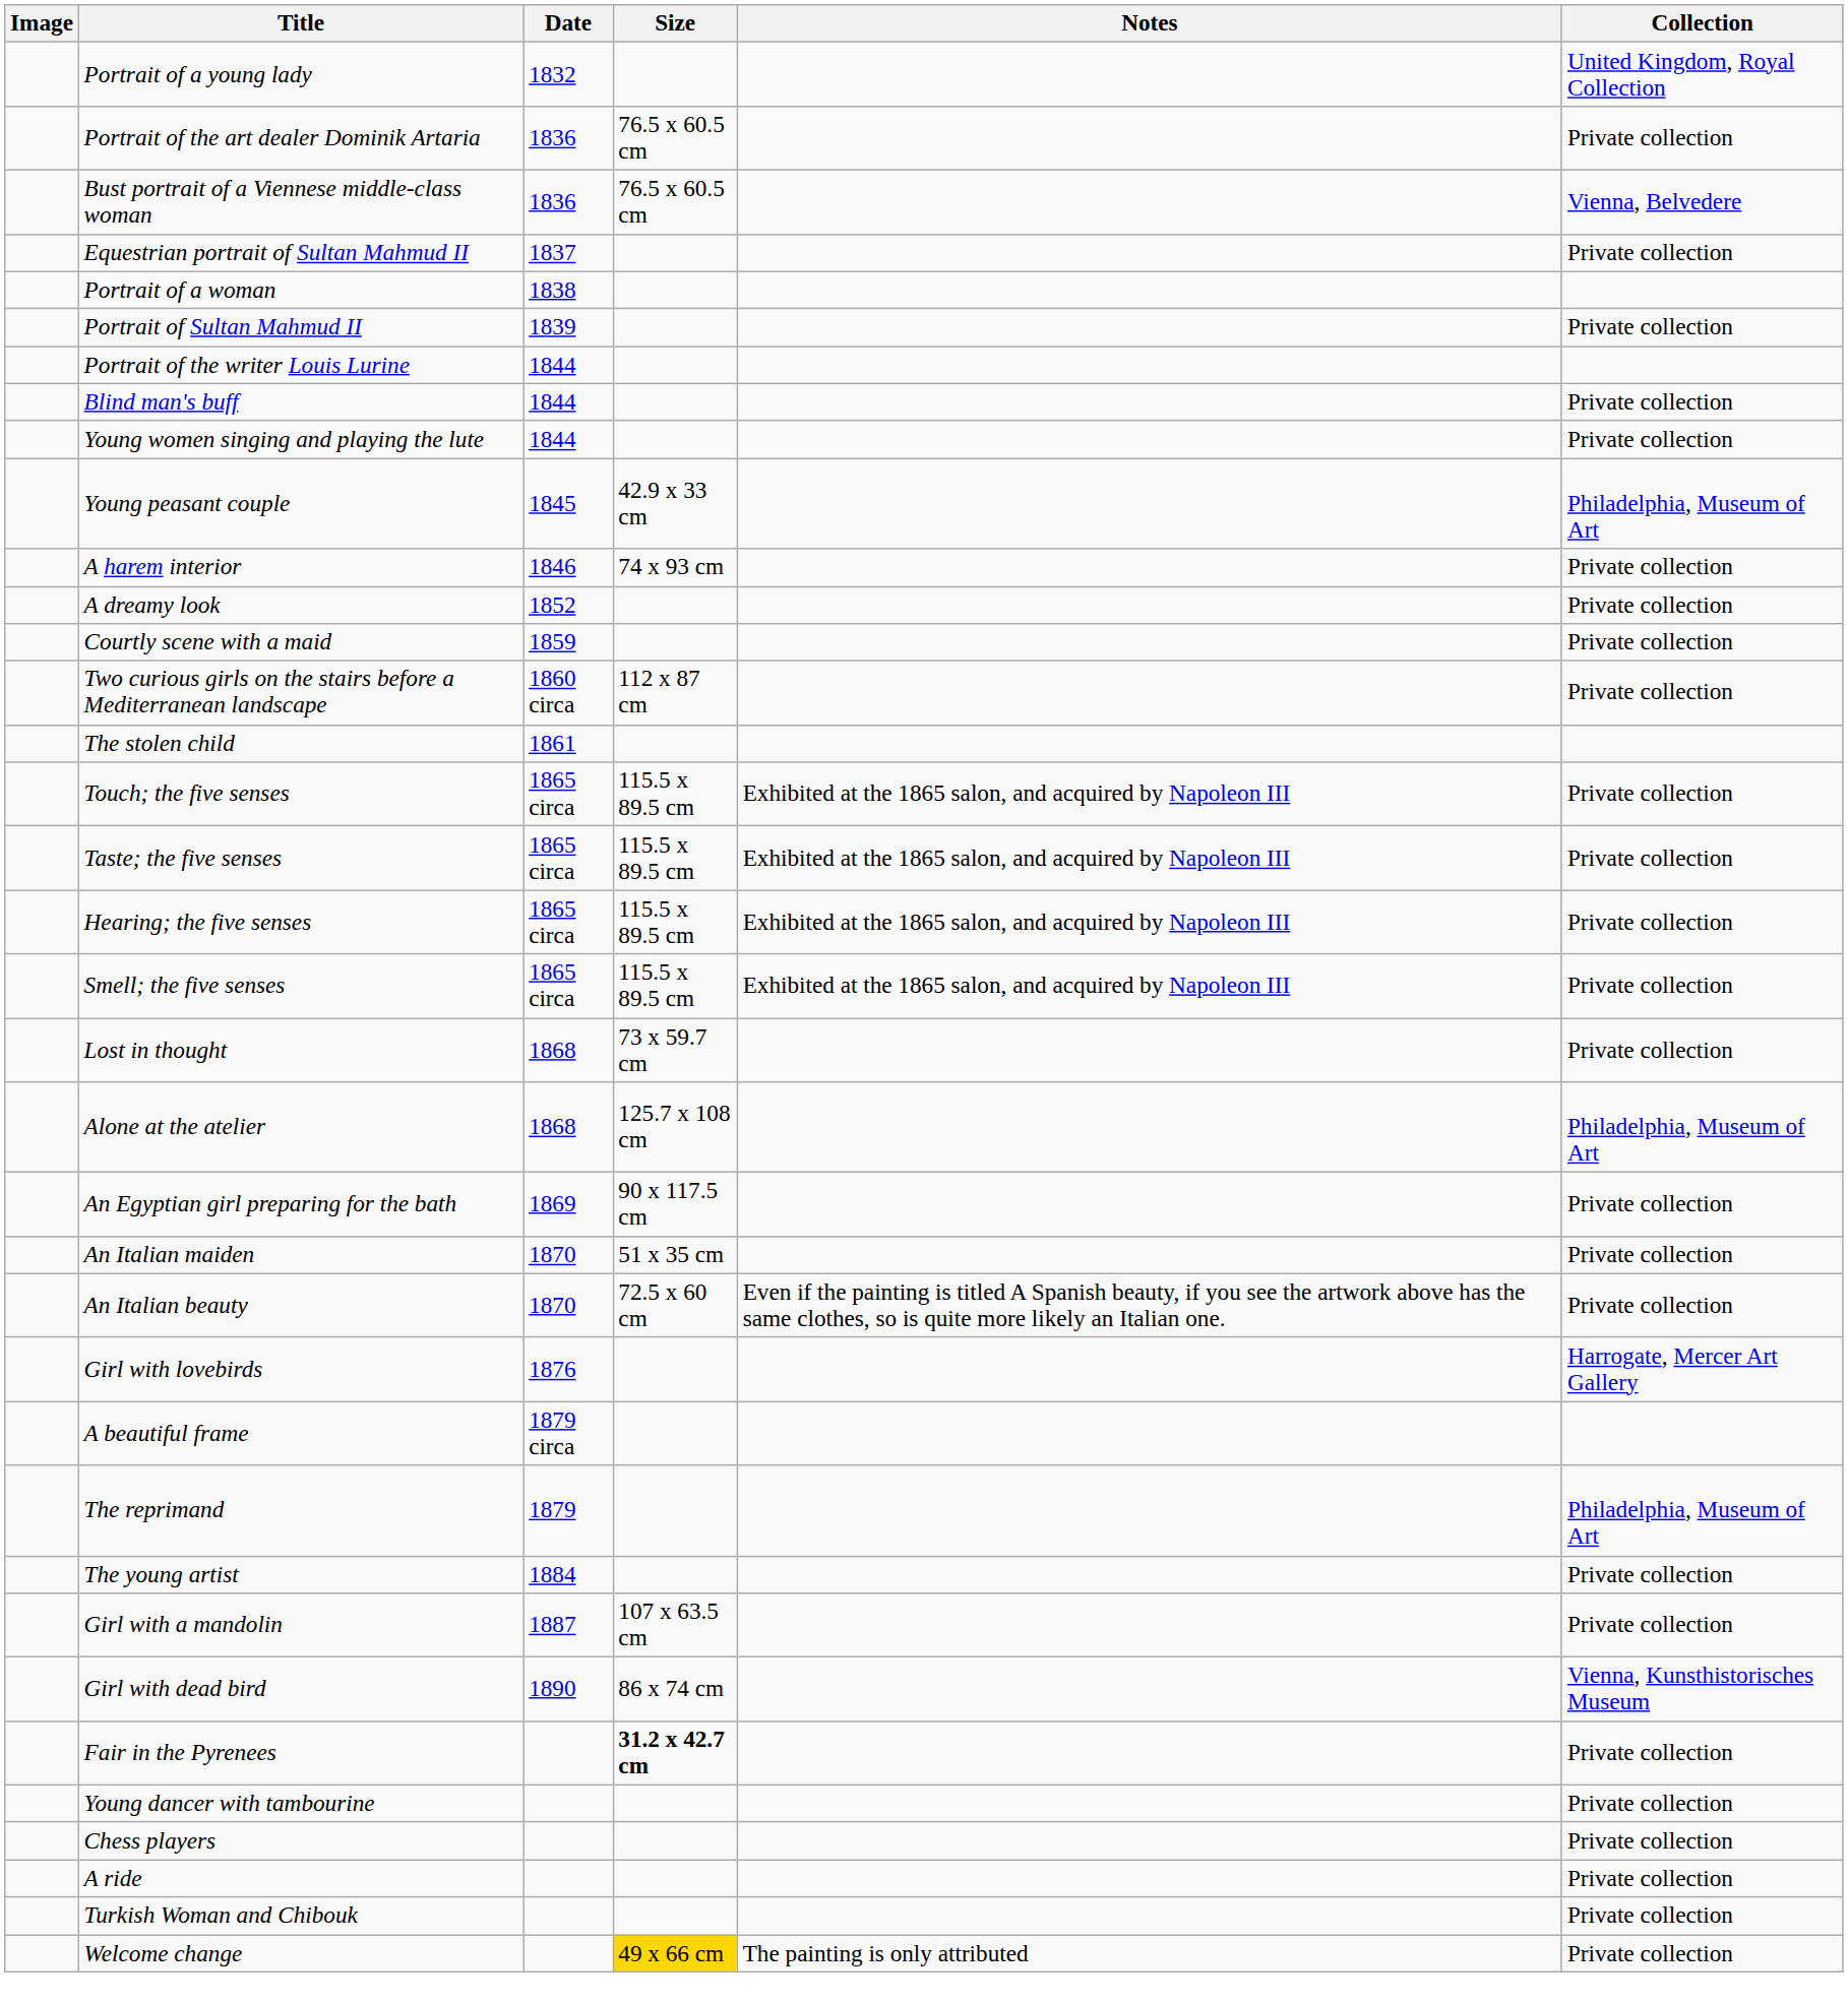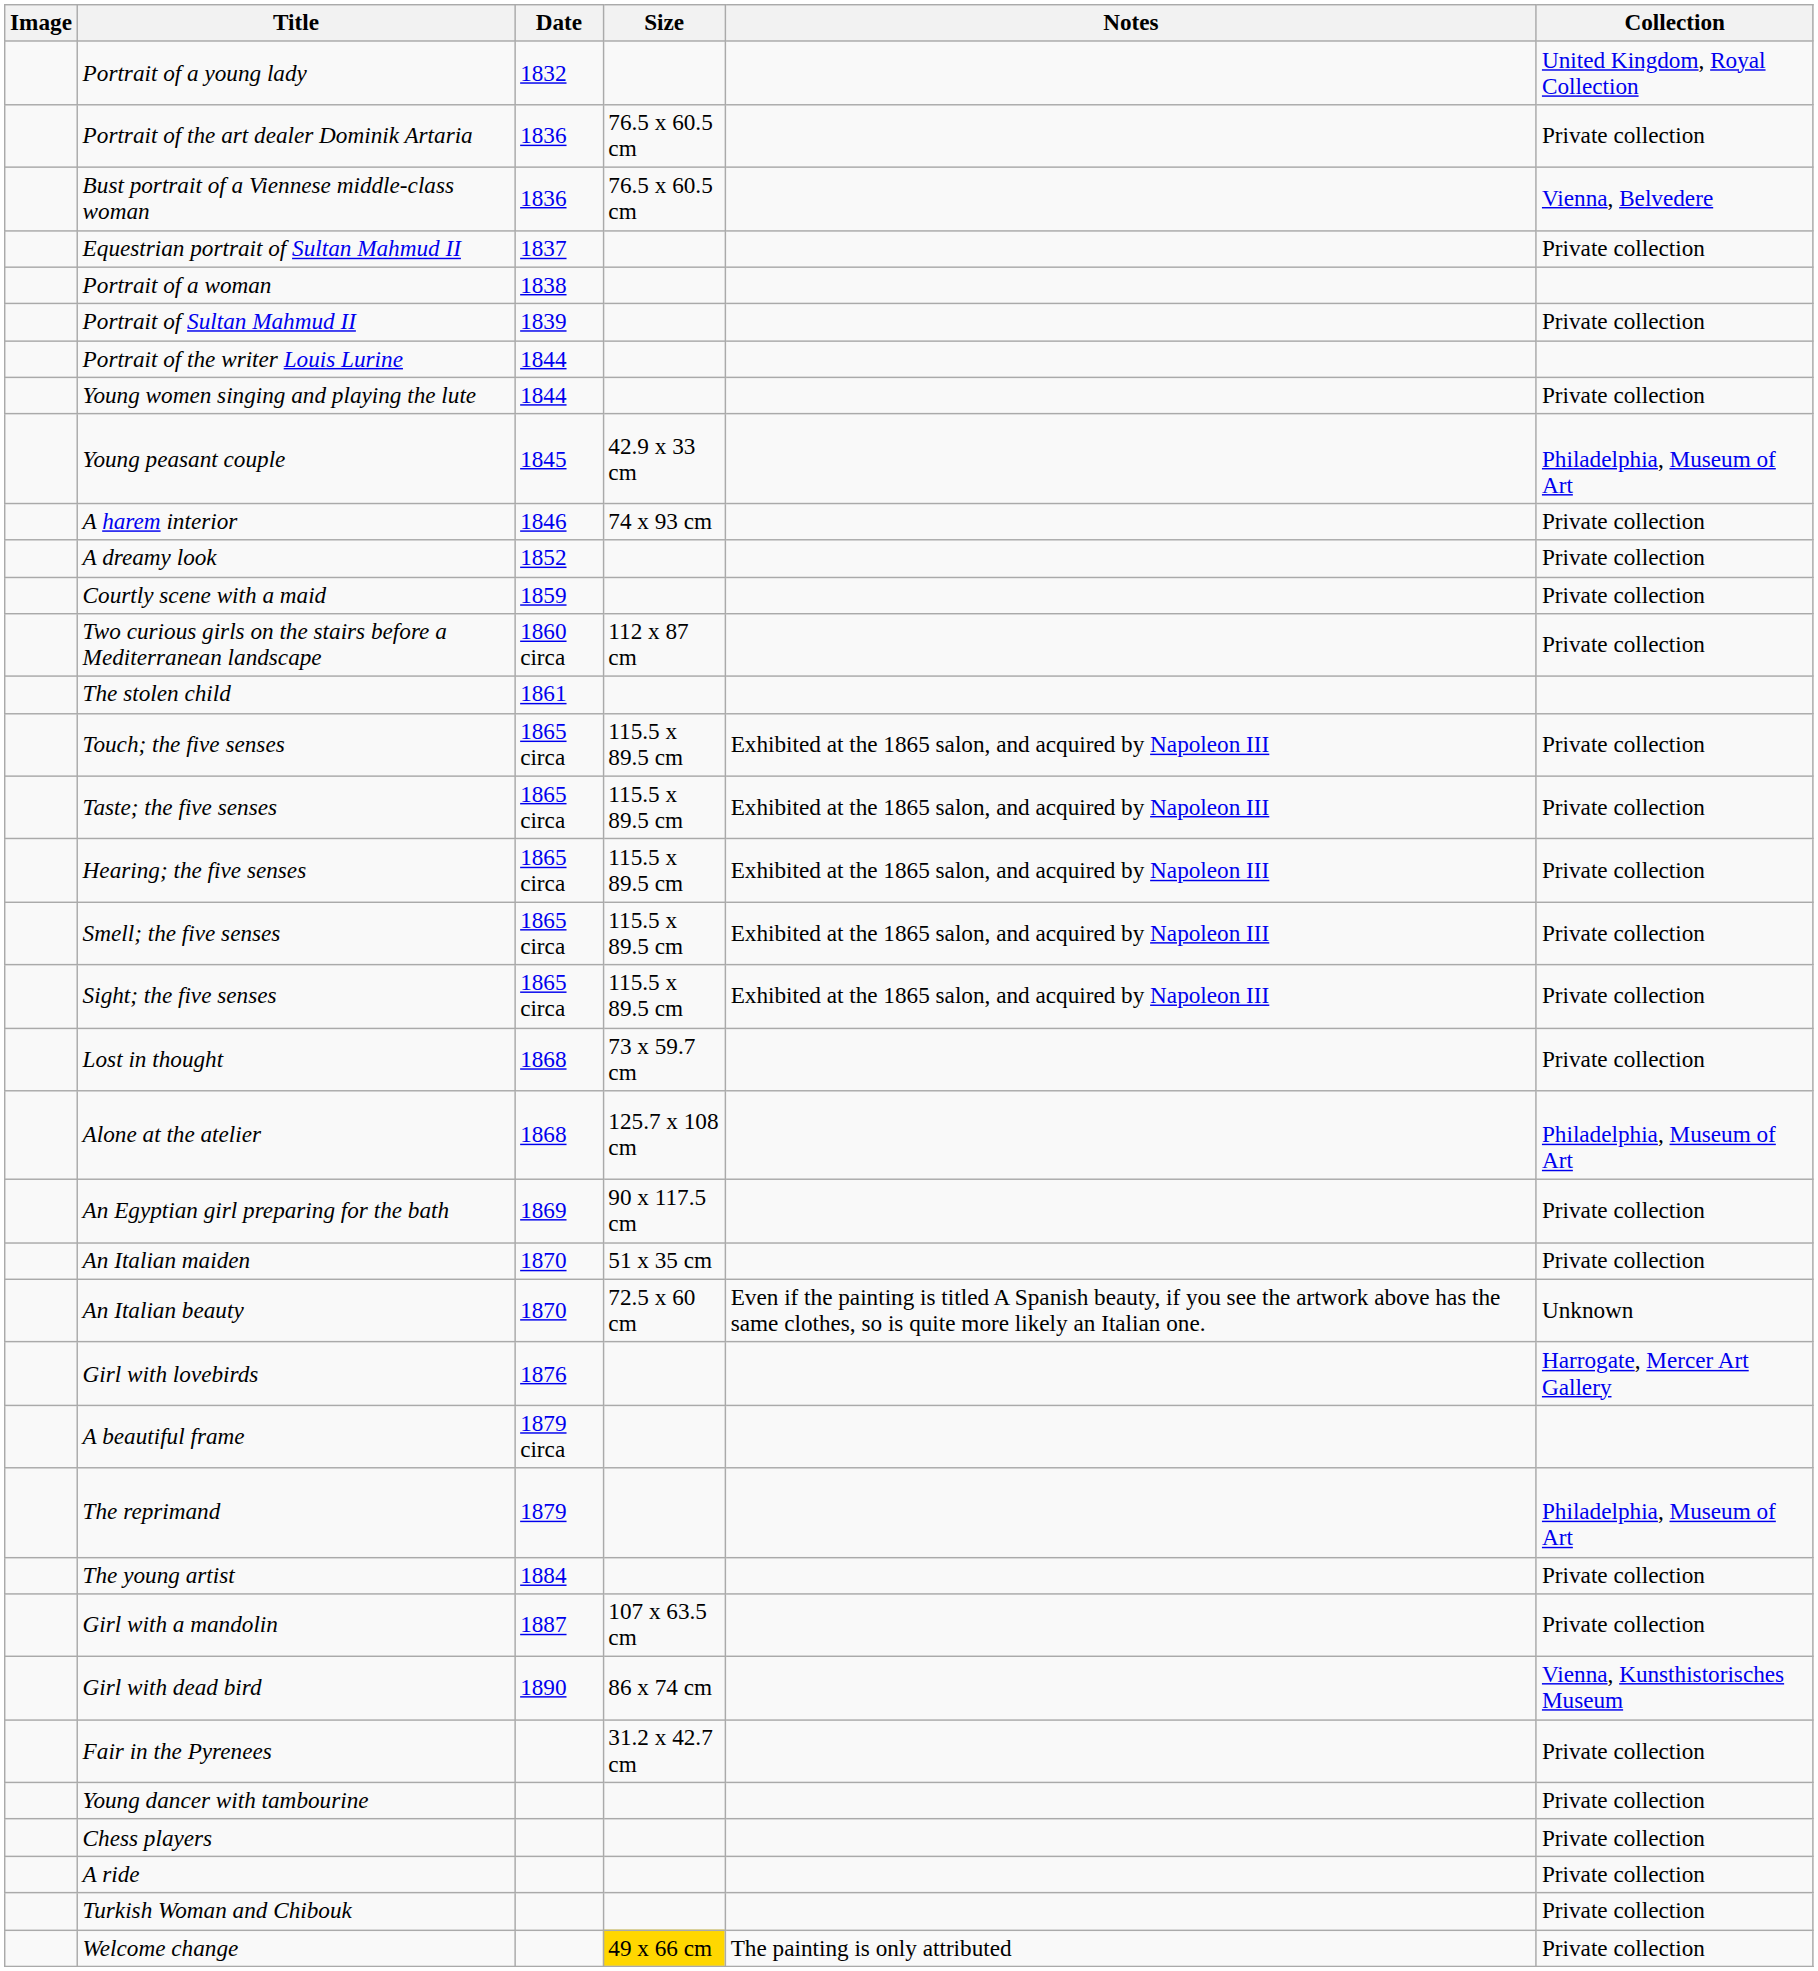 <table class="wikitable sortable centre">
 <tr>
 <th scope="col">Image</th>
 <th scope="col">Title</th>
 <th scope="col">Date</th>
 <th scope="col">Size</th>
 <th scope="col">Notes</th>
 <th scope="col">Collection</th>
 </tr>
 <tr>
 <td></td>
 <td><em>Portrait of a young lady</em></td>
 <td><a href='#'>1832</a></td>
 <td></td>
 <td></td>
 <td><a href='#'>United Kingdom</a>, <a href='#'>Royal Collection</a></td>
 </tr>
 <tr ---->
 <td></td>
 <td><em>Portrait of the art dealer Dominik Artaria</em></td>
 <td><a href='#'>1836</a></td>
 <td>76.5 x 60.5 cm</td>
 <td></td>
 <td>Private collection</td>
 </tr>
 <tr ---->
 <td></td>
 <td><em>Bust portrait of a Viennese middle-class woman</em></td>
 <td><a href='#'>1836</a></td>
 <td>76.5 x 60.5 cm</td>
 <td></td>
 <td><a href='#'>Vienna</a>, <a href='#'>Belvedere</a></td>
 </tr>
 <tr ---->
 <td></td>
 <td><em>Equestrian portrait of <a href='#'>Sultan Mahmud II</a></em></td>
 <td><a href='#'>1837</a></td>
 <td></td>
 <td></td>
 <td>Private collection</td>
 </tr>
 <tr ---->
 <td></td>
 <td><em>Portrait of a woman</em></td>
 <td><a href='#'>1838</a></td>
 <td></td>
 <td></td>
 <td></td>
 </tr>
 <tr ---->
 <td></td>
 <td><em>Portrait of <a href='#'>Sultan Mahmud II</a></em></td>
 <td><a href='#'>1839</a></td>
 <td></td>
 <td></td>
 <td>Private collection</td>
 </tr>
 <tr ---->
 <td></td>
 <td><em>Portrait of the writer <a href='#'>Louis Lurine</a></em></td>
 <td><a href='#'>1844</a></td>
 <td></td>
 <td></td>
 <td></td>
-</tr>
-<tr ---->
-<td></td>
-<td><em><a href='#'>Blind man's buff</a></em></td>
-<td><a href='#'>1844</a></td>
-<td></td>
-<td></td>
-<td>Private collection</td>
 </tr>
 <tr ---->
 <td></td>
 <td><em>Young women singing and playing the lute</em></td>
 <td><a href='#'>1844</a></td>
 <td></td>
 <td></td>
 <td>Private collection</td>
 </tr>
 <tr ---->
 <td></td>
 <td><em>Young peasant couple</em></td>
 <td><a href='#'>1845</a></td>
 <td>42.9 x 33 cm</td>
 <td></td>
 <td><br><a href='#'>Philadelphia</a>, <a href='#'>Museum of Art</a></td>
 </tr>
 <tr ---->
 <td></td>
 <td><em>A <a href='#'>harem</a> interior</em></td>
 <td><a href='#'>1846</a></td>
 <td>74 x 93 cm</td>
 <td></td>
 <td>Private collection</td>
 </tr>
 <tr ---->
 <td></td>
 <td><em>A dreamy look</em></td>
 <td><a href='#'>1852</a></td>
 <td></td>
 <td></td>
 <td>Private collection</td>
 </tr>
 <tr ---->
 <td></td>
 <td><em>Courtly scene with a maid</em></td>
 <td><a href='#'>1859</a></td>
 <td></td>
 <td></td>
 <td>Private collection</td>
 </tr>
 <tr ---->
 <td></td>
 <td><em>Two curious girls on the stairs before a Mediterranean landscape</em></td>
 <td><a href='#'>1860</a> circa</td>
 <td>112 x  87 cm</td>
 <td></td>
 <td>Private collection</td>
 </tr>
 <tr ---->
 <td></td>
 <td><em>The stolen child</em></td>
 <td><a href='#'>1861</a></td>
 <td></td>
 <td></td>
 <td></td>
 </tr>
 <tr ---->
 <td></td>
 <td><em>Touch; the five senses</em></td>
 <td><a href='#'>1865</a> circa</td>
 <td>115.5 x  89.5 cm</td>
 <td>Exhibited at the 1865 salon, and acquired by <a href='#'>Napoleon III</a></td>
 <td>Private collection</td>
 </tr>
 <tr ---->
 <td></td>
 <td><em>Taste; the five senses</em></td>
 <td><a href='#'>1865</a> circa</td>
 <td>115.5 x  89.5 cm</td>
 <td>Exhibited at the 1865 salon, and acquired by <a href='#'>Napoleon III</a></td>
 <td>Private collection</td>
 </tr>
 <tr ---->
 <td></td>
 <td><em>Hearing; the five senses</em></td>
 <td><a href='#'>1865</a> circa</td>
 <td>115.5 x  89.5 cm</td>
 <td>Exhibited at the 1865 salon, and acquired by <a href='#'>Napoleon III</a></td>
 <td>Private collection</td>
 </tr>
 <tr ---->
 <td></td>
 <td><em>Smell; the five senses</em></td>
 <td><a href='#'>1865</a> circa</td>
 <td>115.5 x  89.5 cm</td>
 <td>Exhibited at the 1865 salon, and acquired by <a href='#'>Napoleon III</a></td>
 <td>Private collection</td>
 </tr>
 <tr ---->
 <td></td>
+<td><em>Sight; the five senses</em></td>
+<td><a href='#'>1865</a> circa</td>
+<td>115.5 x  89.5 cm</td>
+<td>Exhibited at the 1865 salon, and acquired by <a href='#'>Napoleon III</a></td>
+<td>Private collection</td>
+</tr>
+<tr ---->
+<td></td>
 <td><em>Lost in thought</em></td>
 <td><a href='#'>1868</a></td>
 <td>73 x 59.7 cm</td>
 <td></td>
 <td>Private collection</td>
 </tr>
 <tr ---->
 <td></td>
 <td><em>Alone at the atelier</em></td>
 <td><a href='#'>1868</a></td>
 <td>125.7 x 108 cm</td>
 <td></td>
 <td><br><a href='#'>Philadelphia</a>, <a href='#'>Museum of Art</a></td>
 </tr>
 <tr ---->
 <td></td>
 <td><em>An Egyptian girl preparing for the bath</em></td>
 <td><a href='#'>1869</a></td>
 <td>90 x 117.5 cm</td>
 <td></td>
 <td>Private collection</td>
 </tr>
 <tr ---->
 <td></td>
 <td><em>An Italian maiden</em></td>
 <td><a href='#'>1870</a></td>
 <td>51 x 35 cm</td>
 <td></td>
 <td>Private collection</td>
 </tr>
 <tr ---->
 <td></td>
 <td><em>An Italian beauty</em></td>
 <td><a href='#'>1870</a></td>
 <td>72.5 x 60 cm</td>
 <td>Even if the painting is titled A Spanish beauty, if you see the artwork above has the same clothes, so is quite more likely an Italian one.</td>
-<td>Private collection</td>
+<td>Unknown</td>
 </tr>
 <tr ---->
 <td></td>
 <td><em>Girl with lovebirds</em></td>
 <td><a href='#'>1876</a></td>
 <td></td>
 <td></td>
 <td><a href='#'>Harrogate</a>, <a href='#'>Mercer Art Gallery</a></td>
 </tr>
 <tr ---->
 <td></td>
 <td><em>A beautiful frame</em></td>
 <td><a href='#'>1879</a> circa</td>
 <td></td>
 <td></td>
 <td></td>
 </tr>
 <tr ---->
 <td></td>
 <td><em>The reprimand</em></td>
 <td><a href='#'>1879</a></td>
 <td></td>
 <td></td>
 <td><br><a href='#'>Philadelphia</a>, <a href='#'>Museum of Art</a></td>
 </tr>
 <tr ---->
 <td></td>
 <td><em>The young artist</em></td>
 <td><a href='#'>1884</a></td>
 <td></td>
 <td></td>
 <td>Private collection</td>
 </tr>
 <tr ---->
 <td></td>
 <td><em>Girl with a mandolin</em></td>
 <td><a href='#'>1887</a></td>
 <td>107 x 63.5 cm</td>
 <td></td>
 <td>Private collection</td>
 </tr>
 <tr ---->
 <td></td>
 <td><em>Girl with dead bird</em></td>
 <td><a href='#'>1890</a></td>
 <td>86 x 74 cm</td>
 <td></td>
 <td><a href='#'>Vienna</a>, <a href='#'>Kunsthistorisches Museum</a></td>
 </tr>
 <tr ---->
 <td></td>
 <td><em>Fair in the Pyrenees</em></td>
 <td></td>
-<td><strong>31.2 x 42.7 cm</strong></td>
+<td>31.2 x 42.7 cm</td>
 <td></td>
 <td>Private collection</td>
 </tr>
 <tr ---->
 <td></td>
 <td><em>Young dancer with tambourine</em></td>
 <td></td>
 <td></td>
 <td></td>
 <td>Private collection</td>
 </tr>
 <tr ---->
 <td></td>
 <td><em>Chess players</em></td>
 <td></td>
 <td></td>
 <td></td>
 <td>Private collection</td>
 </tr>
 <tr ---->
 <td></td>
 <td><em>A ride</em></td>
 <td></td>
 <td></td>
 <td></td>
 <td>Private collection</td>
 </tr>
 <tr ---->
 <td></td>
 <td><em>Turkish Woman and Chibouk</em></td>
 <td></td>
 <td></td>
 <td></td>
 <td>Private collection</td>
 </tr>
 <tr ---->
 <td></td>
 <td><em>Welcome change</em></td>
 <td></td>
 <td style="background: gold;">49  x 66 cm</td>
 <td>The painting is only attributed</td>
 <td>Private collection</td>
 </tr>
 <tr ---->
 </tr>
 </table>
